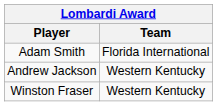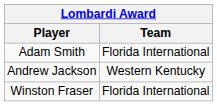 <table class="wikitable" style="text-align: center;">
 <tr>
 <th colspan="2"><strong><a href='#'>Lombardi Award</a></strong></th>
 </tr>
 <tr>
 <th>Player</th>
 <th>Team</th>
 </tr>
 <tr>
 <td>Adam Smith</td>
 <td>Florida International</td>
 </tr>
 <tr>
 <td>Andrew Jackson</td>
 <td>Western Kentucky</td>
 </tr>
 <tr>
 <td>Winston Fraser</td>
-<td>Western Kentucky</td>
+<td>Florida International</td>
 </tr>
 </table>
